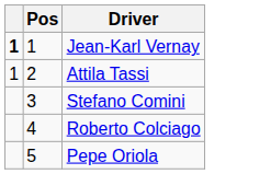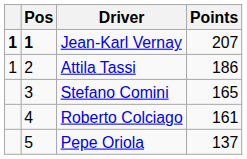 <table class="wikitable" style="font-size: 95%;">
 <tr>
 <th></th>
 <th>Pos</th>
 <th>Driver</th>
+<th>Points</th>
 </tr>
 <tr>
 <td align="left"><strong> 1</strong></td>
-<td>1</td>
+<td><strong>1</strong></td>
 <td> <a href='#'>Jean-Karl Vernay</a></td>
+<td align="right">207</td>
 </tr>
 <tr>
 <td align="left"> 1</td>
 <td>2</td>
 <td> <a href='#'>Attila Tassi</a></td>
+<td align="right">186</td>
 </tr>
 <tr>
 <td align="left"></td>
 <td>3</td>
 <td> <a href='#'>Stefano Comini</a></td>
+<td align="right">165</td>
 </tr>
 <tr>
 <td align="left"></td>
 <td>4</td>
 <td> <a href='#'>Roberto Colciago</a></td>
+<td align="right">161</td>
 </tr>
 <tr>
 <td align="left"></td>
 <td>5</td>
 <td> <a href='#'>Pepe Oriola</a></td>
+<td align="right">137</td>
 </tr>
 </table>
